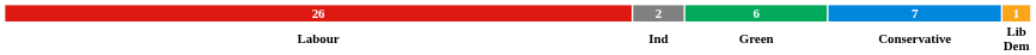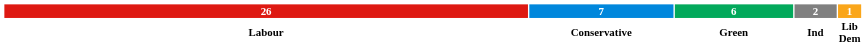 <table style="width:100%; text-align:center;">
 <tr style="color:white;">
 <td style="background:#DE1912; width:62%;"><strong>26</strong></td>
+<td style="background:#0087DC; width:17%;"><strong>7</strong></td>
+<td style="background:#02A95B; width:14%;"><strong>6</strong></td>
 <td style="background:grey; width:5%;"><strong>2</strong></td>
-<td style="background:#02A95B; width:14%;"><strong>6</strong></td>
-<td style="background:#0087DC; width:17%;"><strong>7</strong></td>
 <td style="background:#FAA61A; width:2%;"><strong>1</strong></td>
 </tr>
 <tr>
 <td><span><strong>Labour</strong></span></td>
+<td><span><strong>Conservative</strong></span></td>
+<td><span><strong>Green</strong></span></td>
 <td><span><strong>Ind</strong></span></td>
-<td><span><strong>Green</strong></span></td>
-<td><span><strong>Conservative</strong></span></td>
 <td><span><strong>Lib Dem</strong></span></td>
 </tr>
 </table>
